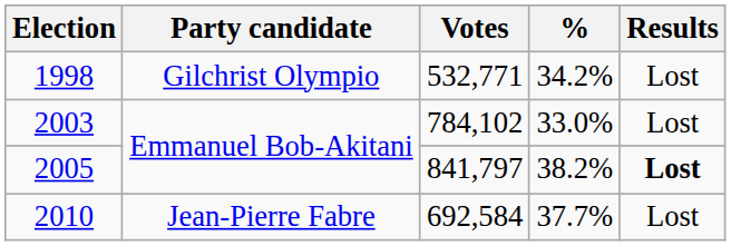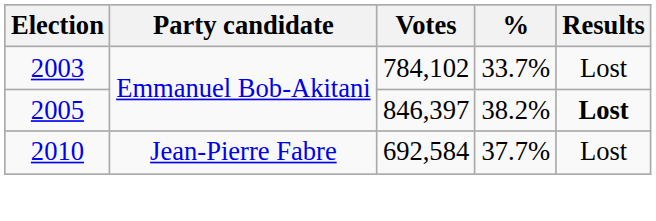 <table class=wikitable style=text-align:center>
 <tr>
 <th>Election</th>
 <th>Party candidate</th>
 <th>Votes</th>
 <th>%</th>
 <th>Results</th>
 </tr>
 <tr>
-<td><a href='#'>1998</a></td>
-<td><a href='#'>Gilchrist Olympio</a></td>
-<td>532,771</td>
-<td>34.2%</td>
-<td>Lost </td>
-</tr>
-<tr>
 <td><a href='#'>2003</a></td>
 <td rowspan="2"><a href='#'>Emmanuel Bob-Akitani</a></td>
 <td>784,102</td>
-<td>33.0%</td>
+<td>33.7%</td>
 <td>Lost </td>
 </tr>
 <tr>
 <td><a href='#'>2005</a></td>
-<td>841,797</td>
+<td>846,397</td>
 <td>38.2%</td>
 <td><strong>Lost </strong></td>
 </tr>
 <tr>
 <td><a href='#'>2010</a></td>
 <td><a href='#'>Jean-Pierre Fabre</a></td>
 <td>692,584</td>
 <td>37.7%</td>
 <td>Lost </td>
 </tr>
 </table>
